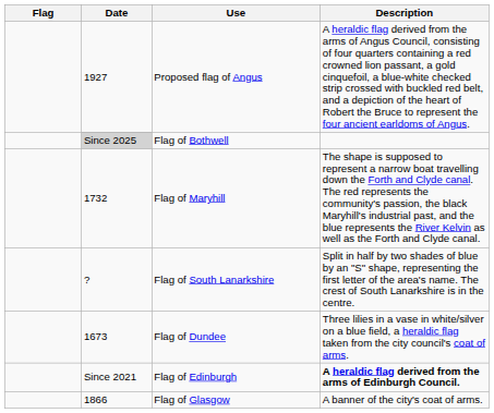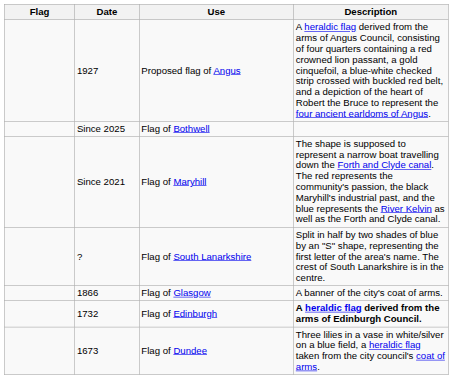 <table class="wikitable">
 <tr style="background:#efefef;">
 <th style="width:110px;">Flag</th>
 <th style="width:100px;">Date</th>
 <th style="width:250px;">Use</th>
 <th style="width:250px;">Description</th>
 </tr>
 <tr>
 <td></td>
 <td>1927</td>
 <td>Proposed flag of <a href='#'>Angus</a></td>
 <td>A <a href='#'>heraldic flag</a> derived from the arms of Angus Council, consisting of four quarters containing a red crowned lion passant, a gold cinquefoil, a blue-white checked strip crossed with buckled red belt, and a depiction of the heart of Robert the Bruce to represent the <a href='#'>four ancient earldoms of Angus</a>.</td>
 </tr>
 <tr>
 <td></td>
-<td style="background: lightgrey;">Since 2025</td>
+<td>Since 2025</td>
 <td>Flag of <a href='#'>Bothwell</a></td>
 <td></td>
 </tr>
 <tr>
 <td></td>
-<td>1732</td>
+<td>Since 2021</td>
 <td>Flag of <a href='#'>Maryhill</a></td>
 <td>The shape is supposed to represent a narrow boat travelling down the <a href='#'>Forth and Clyde canal</a>. The red represents the community's passion, the black Maryhill's industrial past, and the blue represents the <a href='#'>River Kelvin</a> as well as the Forth and Clyde canal.</td>
 </tr>
 <tr>
 <td></td>
 <td>?</td>
 <td>Flag of <a href='#'>South Lanarkshire</a></td>
 <td>Split in half by two shades of blue by an "S" shape, representing the first letter of the area's name. The crest of South Lanarkshire is in the centre.</td>
 </tr>
 <tr>
 <td></td>
-<td>1673</td>
-<td>Flag of <a href='#'>Dundee</a></td>
-<td>Three lilies in a vase in white/silver on a blue field, a <a href='#'>heraldic flag</a> taken from the city council's <a href='#'>coat of arms</a>.</td>
+<td>1866</td>
+<td>Flag of <a href='#'>Glasgow</a></td>
+<td>A banner of the city's coat of arms.</td>
 </tr>
 <tr>
 <td></td>
-<td>Since 2021</td>
+<td>1732</td>
 <td>Flag of <a href='#'>Edinburgh</a></td>
 <td><strong>A <a href='#'>heraldic flag</a> derived from the arms of Edinburgh Council.</strong></td>
 </tr>
 <tr>
 <td></td>
-<td>1866</td>
-<td>Flag of <a href='#'>Glasgow</a></td>
-<td>A banner of the city's coat of arms.</td>
+<td>1673</td>
+<td>Flag of <a href='#'>Dundee</a></td>
+<td>Three lilies in a vase in white/silver on a blue field, a <a href='#'>heraldic flag</a> taken from the city council's <a href='#'>coat of arms</a>.</td>
 </tr>
 </table>
